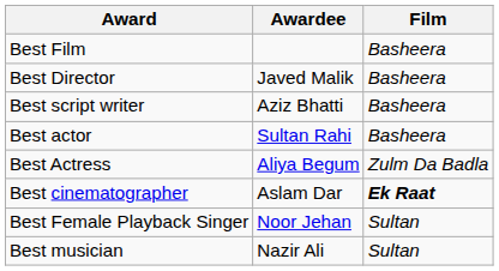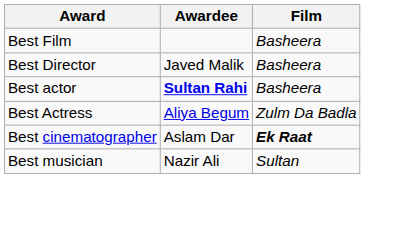 <table class="wikitable">
 <tr>
 <th>Award</th>
 <th>Awardee</th>
 <th>Film</th>
 </tr>
 <tr>
 <td>Best Film</td>
 <td></td>
 <td><em>Basheera</em></td>
 </tr>
 <tr>
 <td>Best Director</td>
 <td>Javed Malik</td>
 <td><em>Basheera</em></td>
 </tr>
 <tr>
-<td>Best script writer</td>
-<td>Aziz Bhatti</td>
-<td><em>Basheera</em></td>
-</tr>
-<tr>
 <td>Best actor</td>
-<td><a href='#'>Sultan Rahi</a></td>
+<td><strong><a href='#'>Sultan Rahi</a></strong></td>
 <td><em>Basheera</em></td>
 </tr>
 <tr>
 <td>Best Actress</td>
 <td><a href='#'>Aliya Begum</a></td>
 <td><em>Zulm Da Badla</em></td>
 </tr>
 <tr>
 <td>Best <a href='#'>cinematographer</a></td>
 <td>Aslam Dar</td>
 <td><strong><em>Ek Raat</em></strong></td>
 </tr>
 <tr>
-<td>Best Female Playback Singer</td>
-<td><a href='#'>Noor Jehan</a></td>
-<td><em>Sultan</em></td>
-</tr>
-<tr>
 <td>Best musician</td>
 <td>Nazir Ali</td>
 <td><em>Sultan</em></td>
 </tr>
 </table>
